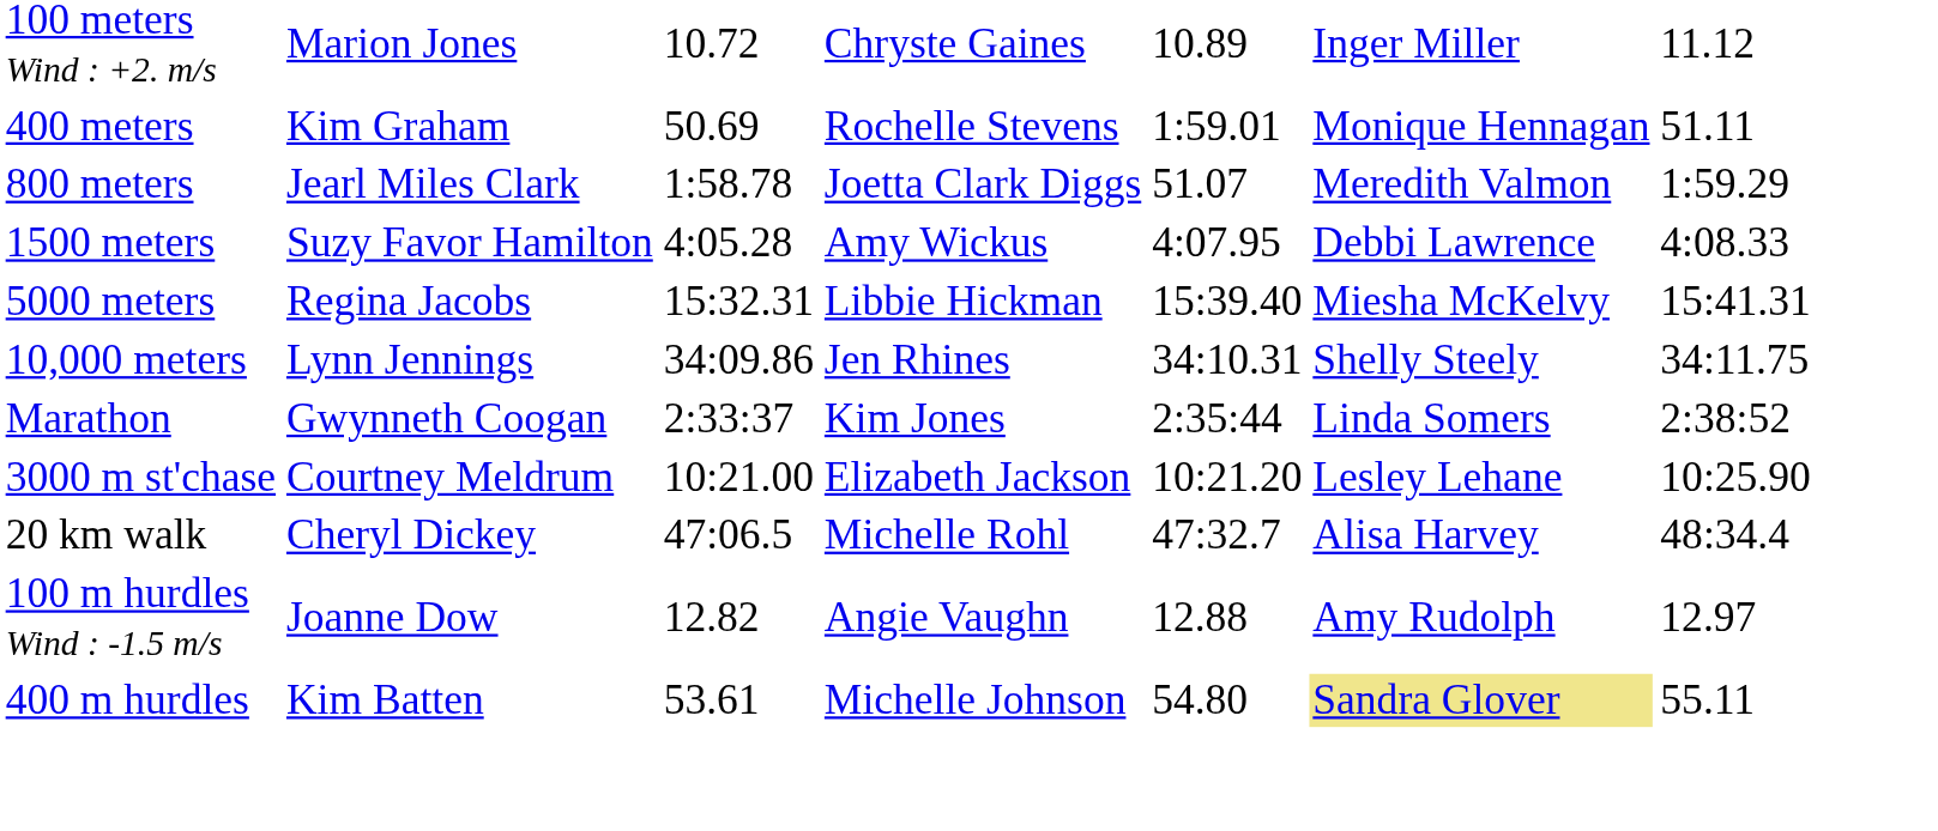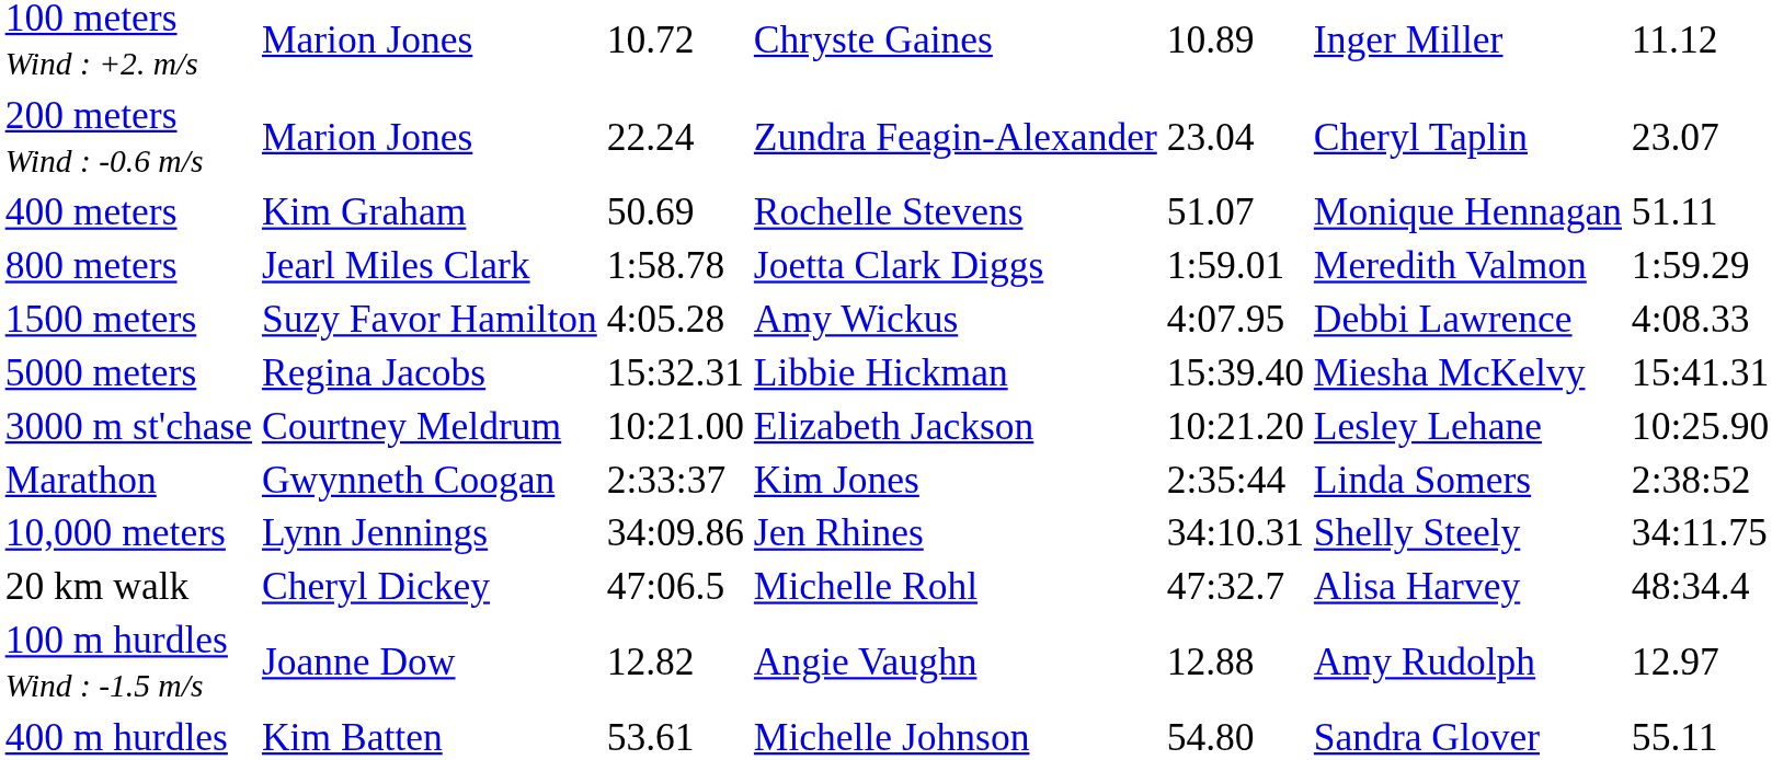 <table>
 <tr>
 <td><a href='#'>100 meters</a><br><small><em>Wind : +2. m/s</em></small></td>
 <td><a href='#'>Marion Jones</a></td>
 <td>10.72</td>
 <td><a href='#'>Chryste Gaines</a></td>
 <td>10.89</td>
 <td><a href='#'>Inger Miller</a></td>
 <td>11.12</td>
 </tr>
 <tr>
+<td><a href='#'>200 meters</a><br><small><em>Wind : -0.6 m/s</em></small></td>
+<td><a href='#'>Marion Jones</a></td>
+<td>22.24</td>
+<td><a href='#'>Zundra Feagin-Alexander</a></td>
+<td>23.04</td>
+<td><a href='#'>Cheryl Taplin</a></td>
+<td>23.07</td>
+</tr>
+<tr>
 <td><a href='#'>400 meters</a></td>
 <td><a href='#'>Kim Graham</a></td>
 <td>50.69</td>
 <td><a href='#'>Rochelle Stevens</a></td>
-<td>1:59.01</td>
+<td>51.07</td>
 <td><a href='#'>Monique Hennagan</a></td>
 <td>51.11</td>
 </tr>
 <tr>
 <td><a href='#'>800 meters</a></td>
 <td><a href='#'>Jearl Miles Clark</a></td>
 <td>1:58.78</td>
 <td><a href='#'>Joetta Clark Diggs</a></td>
-<td>51.07</td>
+<td>1:59.01</td>
 <td><a href='#'>Meredith Valmon</a></td>
 <td>1:59.29</td>
 </tr>
 <tr>
 <td><a href='#'>1500 meters</a></td>
 <td><a href='#'>Suzy Favor Hamilton</a></td>
 <td>4:05.28</td>
 <td><a href='#'>Amy Wickus</a></td>
 <td>4:07.95</td>
 <td><a href='#'>Debbi Lawrence</a></td>
 <td>4:08.33</td>
 </tr>
 <tr>
 <td><a href='#'>5000 meters</a></td>
 <td><a href='#'>Regina Jacobs</a></td>
 <td>15:32.31</td>
 <td><a href='#'>Libbie Hickman</a></td>
 <td>15:39.40</td>
 <td><a href='#'>Miesha McKelvy</a></td>
 <td>15:41.31</td>
 </tr>
 <tr>
-<td><a href='#'>10,000 meters</a></td>
-<td><a href='#'>Lynn Jennings</a></td>
-<td>34:09.86</td>
-<td><a href='#'>Jen Rhines</a></td>
-<td>34:10.31</td>
-<td><a href='#'>Shelly Steely</a></td>
-<td>34:11.75</td>
+<td><a href='#'>3000 m st'chase</a></td>
+<td><a href='#'>Courtney Meldrum</a></td>
+<td>10:21.00</td>
+<td><a href='#'>Elizabeth Jackson</a></td>
+<td>10:21.20</td>
+<td><a href='#'>Lesley Lehane</a></td>
+<td>10:25.90</td>
 </tr>
 <tr>
 <td><a href='#'>Marathon</a></td>
 <td><a href='#'>Gwynneth Coogan</a></td>
 <td>2:33:37</td>
 <td><a href='#'>Kim Jones</a></td>
 <td>2:35:44</td>
 <td><a href='#'>Linda Somers</a></td>
 <td>2:38:52</td>
 </tr>
 <tr>
-<td><a href='#'>3000 m st'chase</a></td>
-<td><a href='#'>Courtney Meldrum</a></td>
-<td>10:21.00</td>
-<td><a href='#'>Elizabeth Jackson</a></td>
-<td>10:21.20</td>
-<td><a href='#'>Lesley Lehane</a></td>
-<td>10:25.90</td>
+<td><a href='#'>10,000 meters</a></td>
+<td><a href='#'>Lynn Jennings</a></td>
+<td>34:09.86</td>
+<td><a href='#'>Jen Rhines</a></td>
+<td>34:10.31</td>
+<td><a href='#'>Shelly Steely</a></td>
+<td>34:11.75</td>
 </tr>
 <tr>
 <td>20 km walk</td>
 <td><a href='#'>Cheryl Dickey</a></td>
 <td>47:06.5</td>
 <td><a href='#'>Michelle Rohl</a></td>
 <td>47:32.7</td>
 <td><a href='#'>Alisa Harvey</a></td>
 <td>48:34.4</td>
 </tr>
 <tr>
 <td><a href='#'>100 m hurdles</a><br><small><em>Wind : -1.5 m/s</em></small></td>
 <td><a href='#'>Joanne Dow</a></td>
 <td>12.82</td>
 <td><a href='#'>Angie Vaughn</a></td>
 <td>12.88</td>
 <td><a href='#'>Amy Rudolph</a></td>
 <td>12.97</td>
 </tr>
 <tr>
 <td><a href='#'>400 m hurdles</a></td>
 <td><a href='#'>Kim Batten</a></td>
 <td>53.61</td>
 <td><a href='#'>Michelle Johnson</a></td>
 <td>54.80</td>
-<td style="background: khaki;"><a href='#'>Sandra Glover</a></td>
+<td><a href='#'>Sandra Glover</a></td>
 <td>55.11</td>
 </tr>
 </table>
